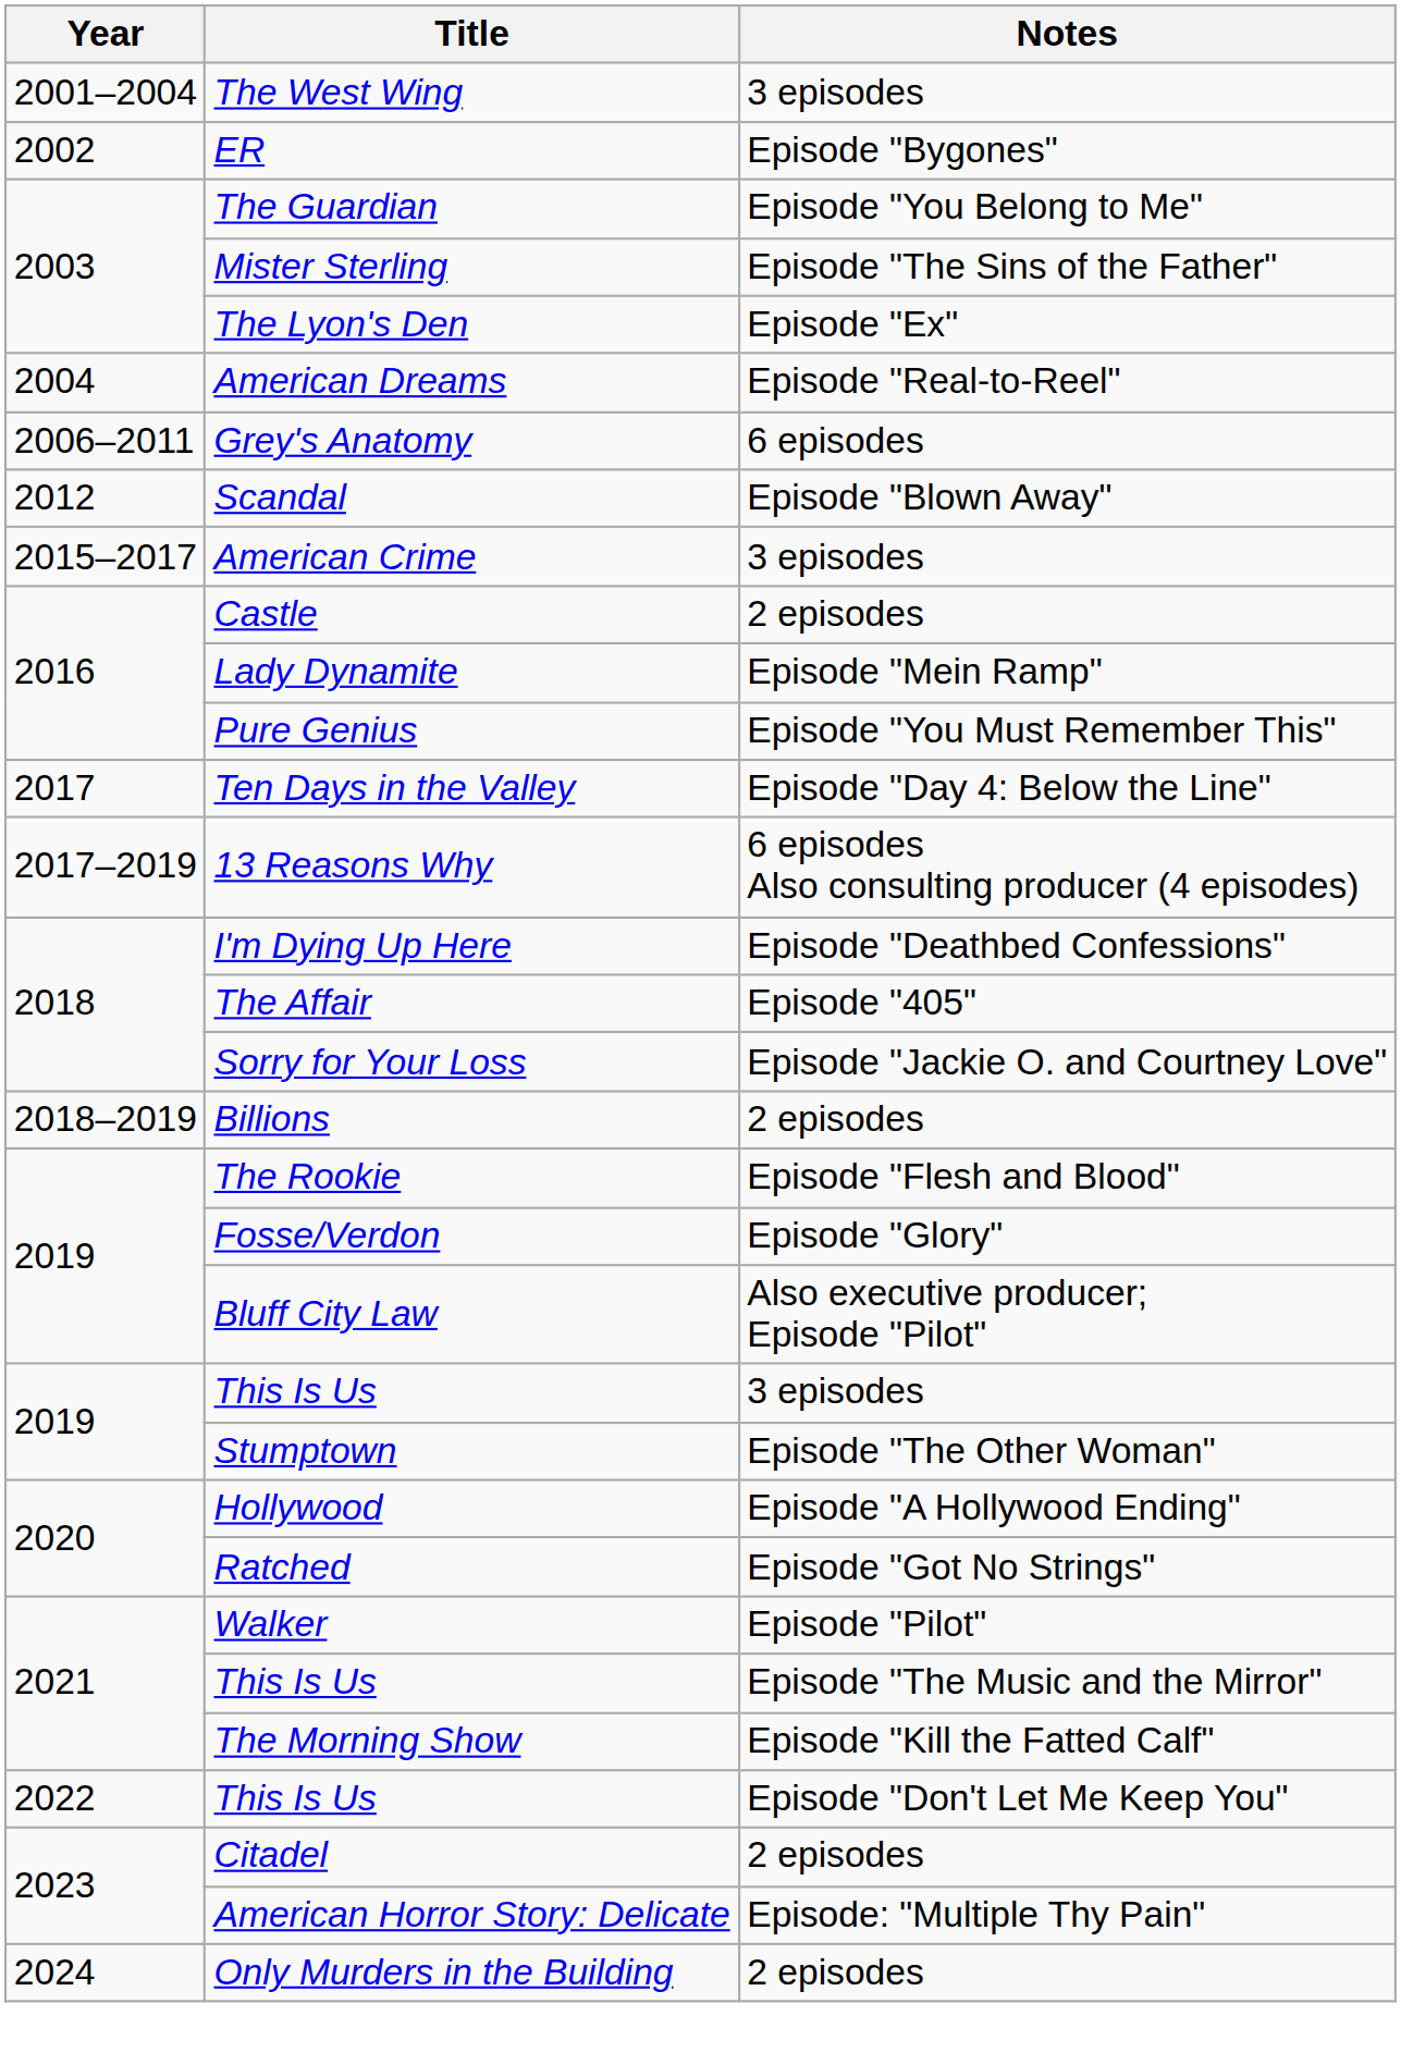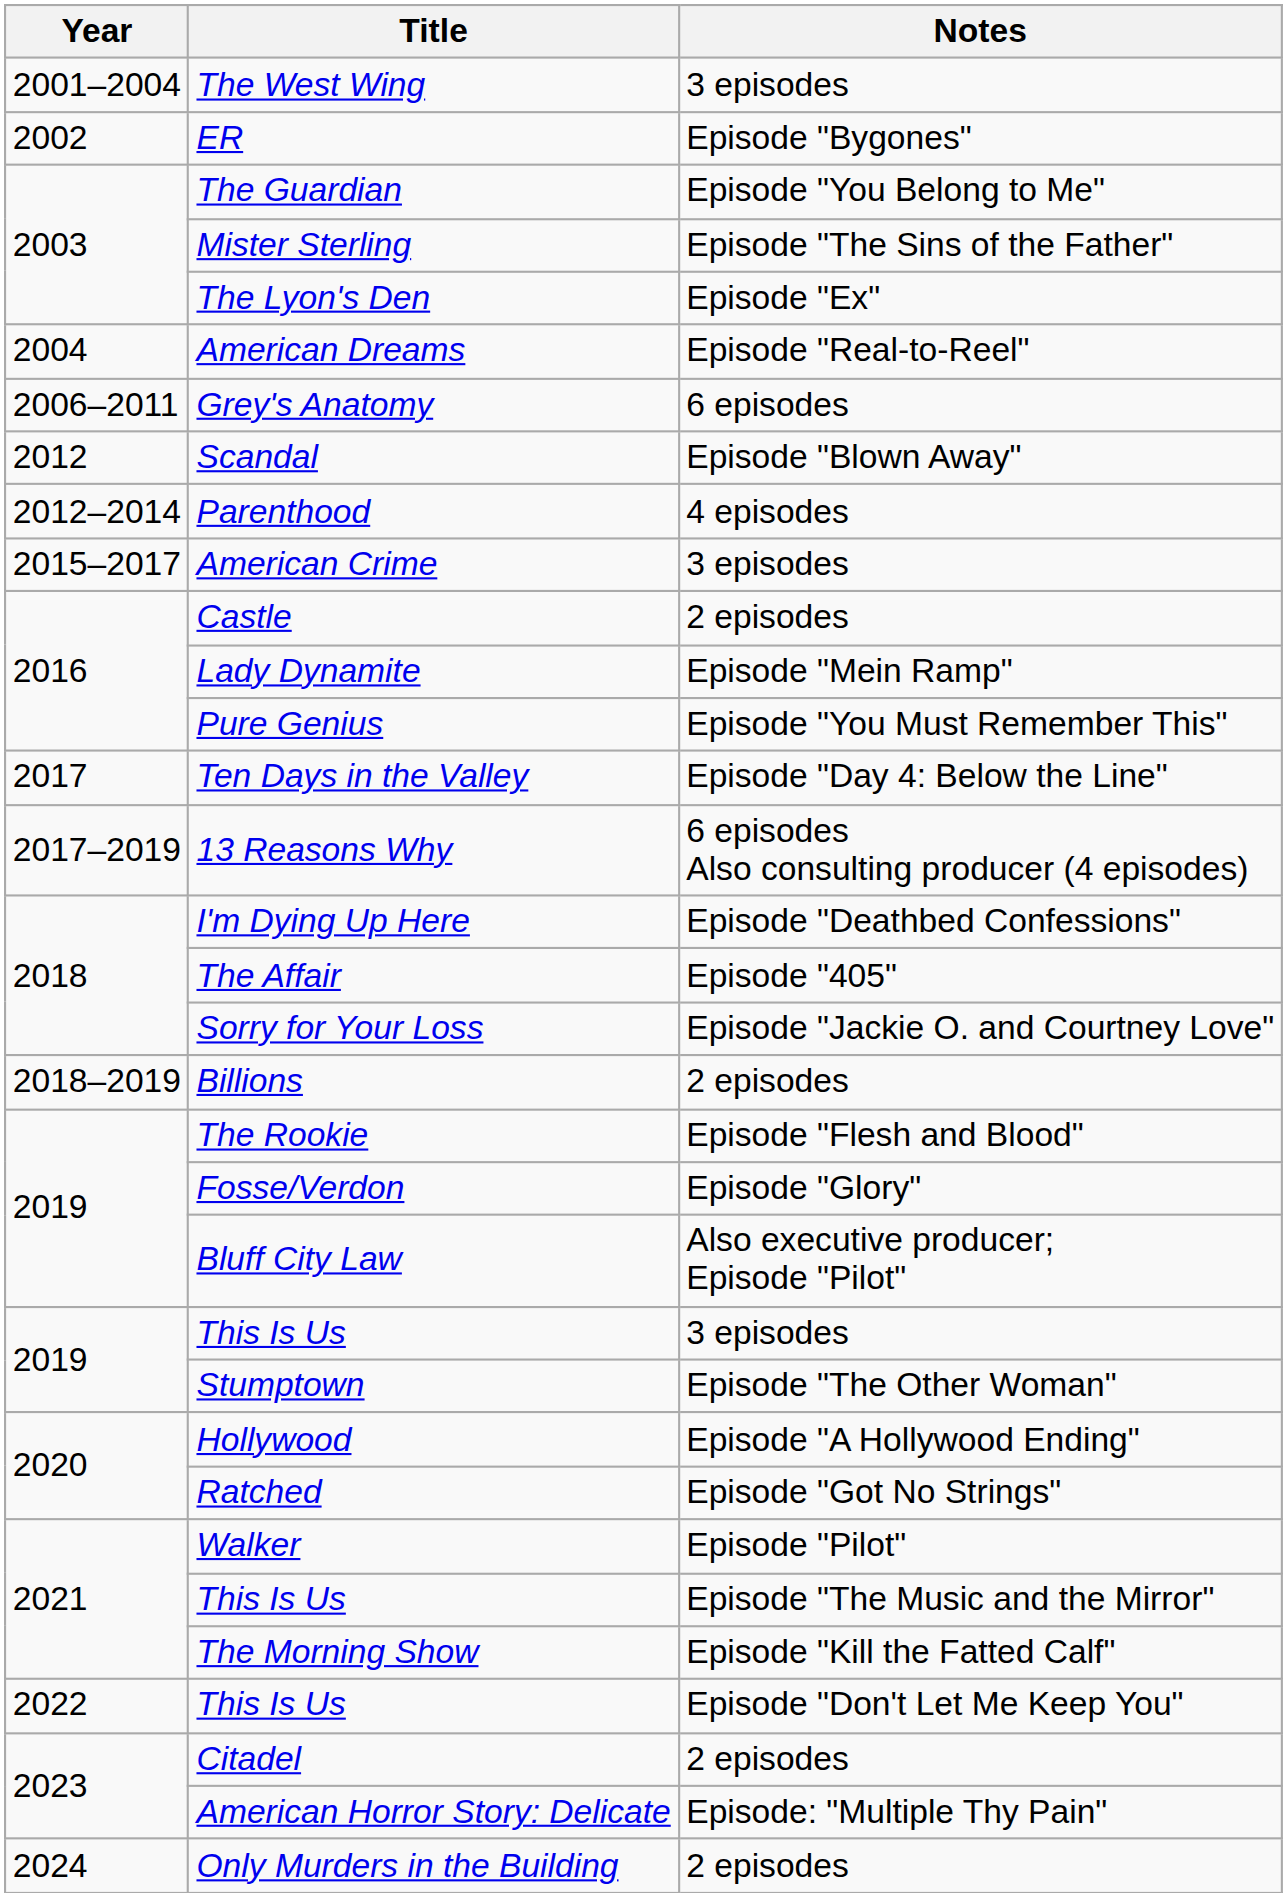 <table class="wikitable">
 <tr>
 <th>Year</th>
 <th>Title</th>
 <th>Notes</th>
 </tr>
 <tr>
 <td>2001–2004</td>
 <td><em><a href='#'>The West Wing</a></em></td>
 <td>3 episodes</td>
 </tr>
 <tr>
 <td>2002</td>
 <td><em><a href='#'>ER</a></em></td>
 <td>Episode "Bygones"</td>
 </tr>
 <tr>
 <td rowspan=3>2003</td>
 <td><em><a href='#'>The Guardian</a></em></td>
 <td>Episode "You Belong to Me"</td>
 </tr>
 <tr>
 <td><em><a href='#'>Mister Sterling</a></em></td>
 <td>Episode "The Sins of the Father"</td>
 </tr>
 <tr>
 <td><em><a href='#'>The Lyon's Den</a></em></td>
 <td>Episode "Ex"</td>
 </tr>
 <tr>
 <td>2004</td>
 <td><em><a href='#'>American Dreams</a></em></td>
 <td>Episode "Real-to-Reel"</td>
 </tr>
 <tr>
 <td>2006–2011</td>
 <td><em><a href='#'>Grey's Anatomy</a></em></td>
 <td>6 episodes</td>
 </tr>
 <tr>
 <td>2012</td>
 <td><em><a href='#'>Scandal</a></em></td>
 <td>Episode "Blown Away"</td>
+</tr>
+<tr>
+<td>2012–2014</td>
+<td><em><a href='#'>Parenthood</a></em></td>
+<td>4 episodes</td>
 </tr>
 <tr>
 <td>2015–2017</td>
 <td><em><a href='#'>American Crime</a></em></td>
 <td>3 episodes</td>
 </tr>
 <tr>
 <td rowspan=3>2016</td>
 <td><em><a href='#'>Castle</a></em></td>
 <td>2 episodes</td>
 </tr>
 <tr>
 <td><em><a href='#'>Lady Dynamite</a></em></td>
 <td>Episode "Mein Ramp"</td>
 </tr>
 <tr>
 <td><em><a href='#'>Pure Genius</a></em></td>
 <td>Episode "You Must Remember This"</td>
 </tr>
 <tr>
 <td>2017</td>
 <td><em><a href='#'>Ten Days in the Valley</a></em></td>
 <td>Episode "Day 4: Below the Line"</td>
 </tr>
 <tr>
 <td>2017–2019</td>
 <td><em><a href='#'>13 Reasons Why</a></em></td>
 <td>6 episodes<br>Also consulting producer (4 episodes)</td>
 </tr>
 <tr>
 <td rowspan=3>2018</td>
 <td><em><a href='#'>I'm Dying Up Here</a></em></td>
 <td>Episode "Deathbed Confessions"</td>
 </tr>
 <tr>
 <td><em><a href='#'>The Affair</a></em></td>
 <td>Episode "405"</td>
 </tr>
 <tr>
 <td><em><a href='#'>Sorry for Your Loss</a></em></td>
 <td>Episode "Jackie O. and Courtney Love"</td>
 </tr>
 <tr>
 <td>2018–2019</td>
 <td><em><a href='#'>Billions</a></em></td>
 <td>2 episodes</td>
 </tr>
 <tr>
 <td rowspan=3>2019</td>
 <td><em><a href='#'>The Rookie</a></em></td>
 <td>Episode "Flesh and Blood"</td>
 </tr>
 <tr>
 <td><em><a href='#'>Fosse/Verdon</a></em></td>
 <td>Episode "Glory"</td>
 </tr>
 <tr>
 <td><em><a href='#'>Bluff City Law</a></em></td>
 <td>Also executive producer;<br>Episode "Pilot"</td>
 </tr>
 <tr>
 <td rowspan=2>2019</td>
 <td><em><a href='#'>This Is Us</a></em></td>
 <td>3 episodes</td>
 </tr>
 <tr>
 <td><em><a href='#'>Stumptown</a></em></td>
 <td>Episode "The Other Woman"</td>
 </tr>
 <tr>
 <td rowspan=2>2020</td>
 <td><em><a href='#'>Hollywood</a></em></td>
 <td>Episode "A Hollywood Ending"</td>
 </tr>
 <tr>
 <td><em><a href='#'>Ratched</a></em></td>
 <td>Episode "Got No Strings"</td>
 </tr>
 <tr>
 <td rowspan=3>2021</td>
 <td><em><a href='#'>Walker</a></em></td>
 <td>Episode "Pilot"</td>
 </tr>
 <tr>
 <td><em><a href='#'>This Is Us</a></em></td>
 <td>Episode "The Music and the Mirror"</td>
 </tr>
 <tr>
 <td><em><a href='#'>The Morning Show</a></em></td>
 <td>Episode "Kill the Fatted Calf"</td>
 </tr>
 <tr>
 <td>2022</td>
 <td><em><a href='#'>This Is Us</a></em></td>
 <td>Episode "Don't Let Me Keep You"</td>
 </tr>
 <tr>
 <td rowspan=2>2023</td>
 <td><em><a href='#'>Citadel</a></em></td>
 <td>2 episodes</td>
 </tr>
 <tr>
 <td><em><a href='#'>American Horror Story: Delicate</a></em></td>
 <td>Episode: "Multiple Thy Pain"</td>
 </tr>
 <tr>
 <td>2024</td>
 <td><em><a href='#'>Only Murders in the Building</a></em></td>
 <td>2 episodes</td>
 </tr>
 </table>
